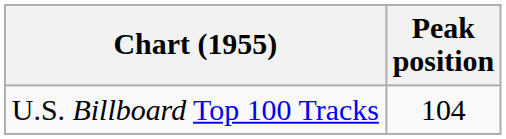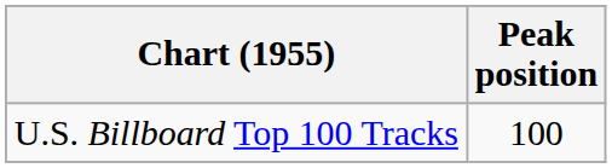 <table class="wikitable sortable">
 <tr>
 <th align="left">Chart (1955)</th>
 <th align="center">Peak<br>position</th>
 </tr>
 <tr>
 <td align="left">U.S. <em>Billboard</em> <a href='#'>Top 100 Tracks</a></td>
-<td align="center">104</td>
+<td align="center">100</td>
 </tr>
 </table>
